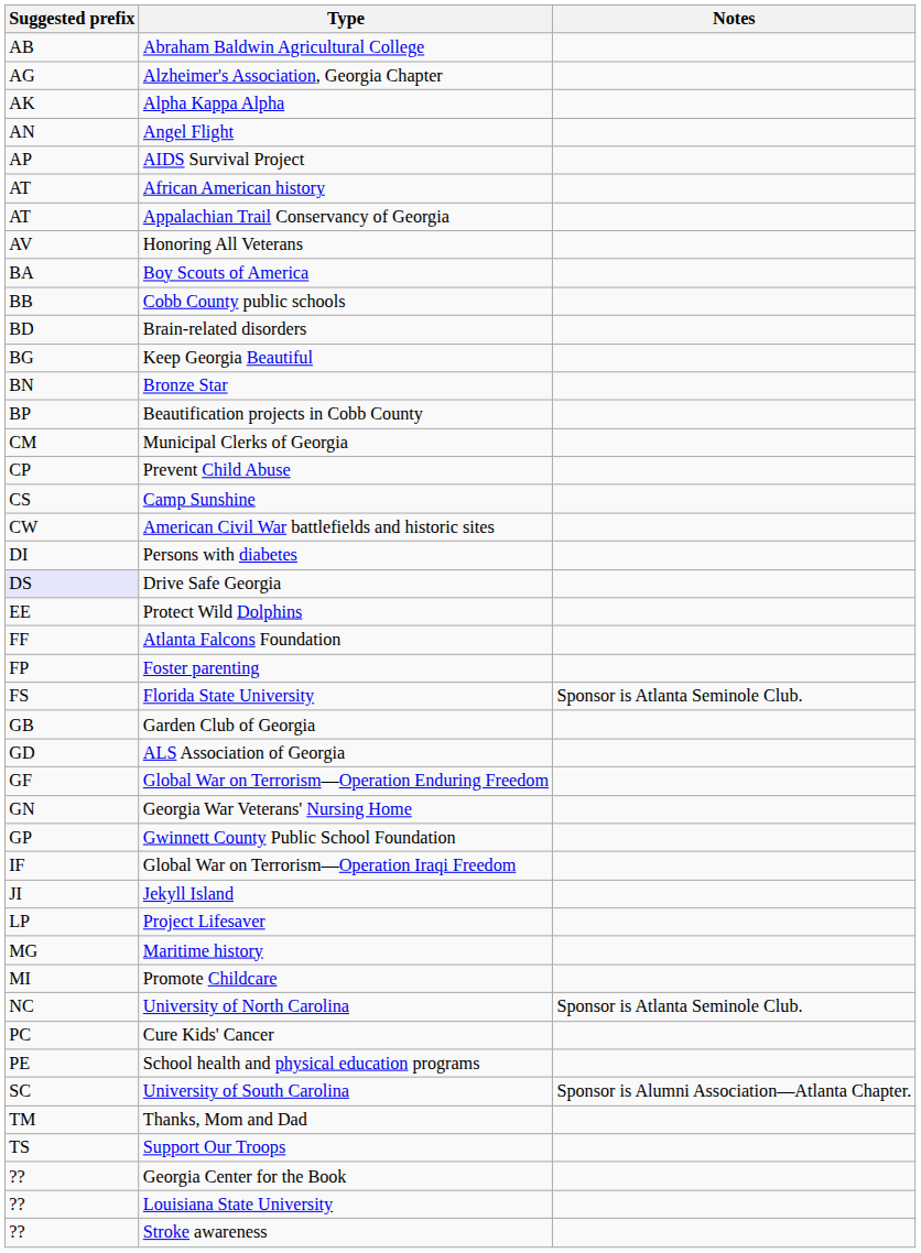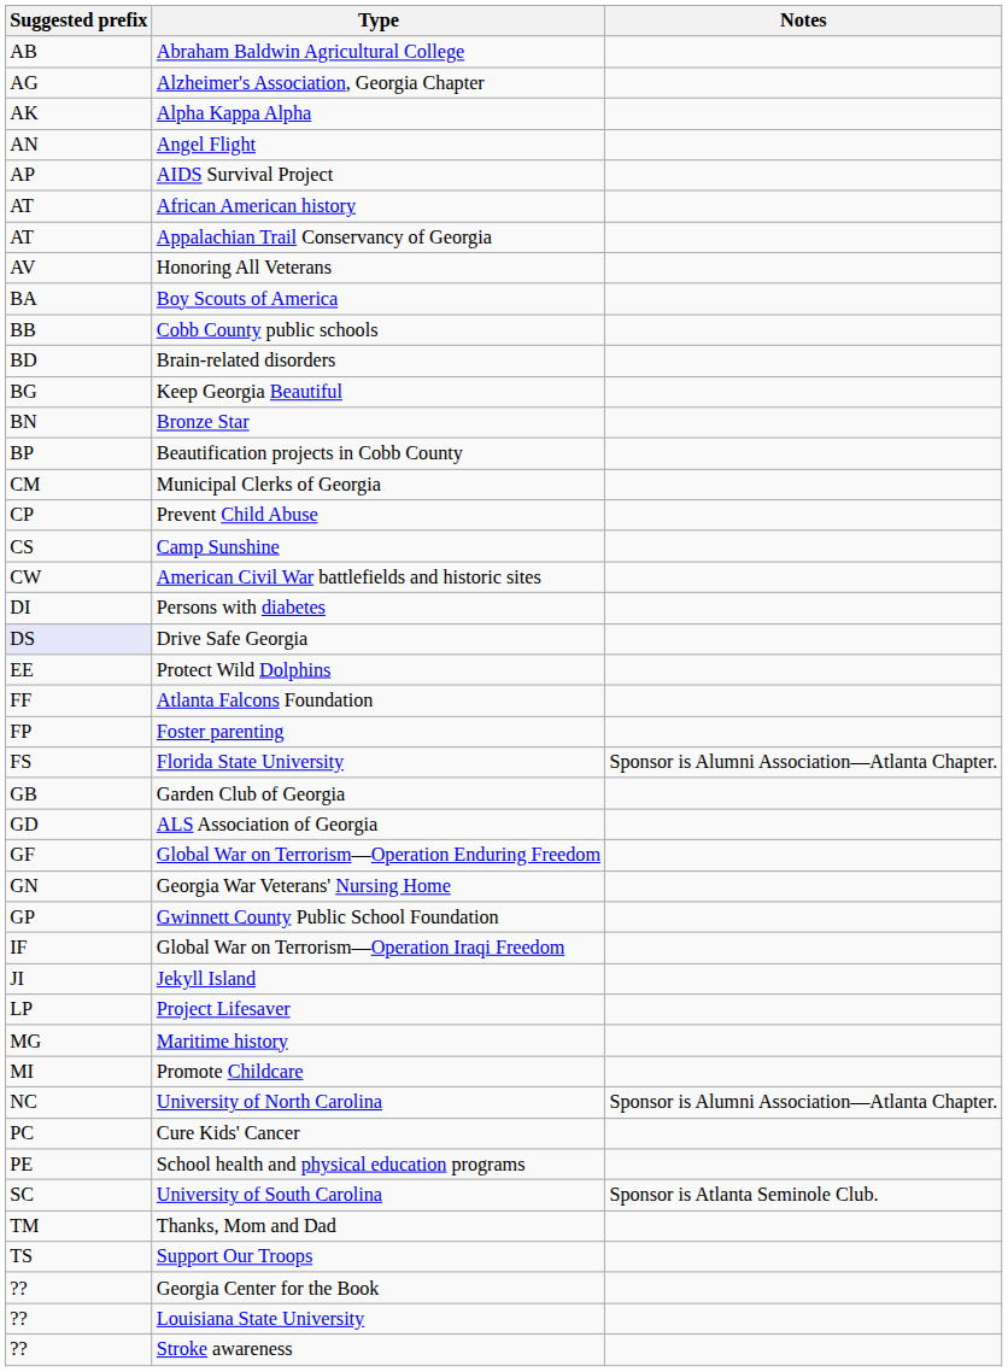 <table class=wikitable>
 <tr>
 <th>Suggested prefix</th>
 <th>Type</th>
 <th>Notes</th>
 </tr>
 <tr>
 <td>AB</td>
 <td><a href='#'>Abraham Baldwin Agricultural College</a></td>
 <td></td>
 </tr>
 <tr>
 <td>AG</td>
 <td><a href='#'>Alzheimer's Association</a>, Georgia Chapter</td>
 <td></td>
 </tr>
 <tr>
 <td>AK</td>
 <td><a href='#'>Alpha Kappa Alpha</a></td>
 <td></td>
 </tr>
 <tr>
 <td>AN</td>
 <td><a href='#'>Angel Flight</a></td>
 <td></td>
 </tr>
 <tr>
 <td>AP</td>
 <td><a href='#'>AIDS</a> Survival Project</td>
 <td></td>
 </tr>
 <tr>
 <td>AT</td>
 <td><a href='#'>African American history</a></td>
 <td></td>
 </tr>
 <tr>
 <td>AT</td>
 <td><a href='#'>Appalachian Trail</a> Conservancy of Georgia</td>
 <td></td>
 </tr>
 <tr>
 <td>AV</td>
 <td>Honoring All Veterans</td>
 <td></td>
 </tr>
 <tr>
 <td>BA</td>
 <td><a href='#'>Boy Scouts of America</a></td>
 <td></td>
 </tr>
 <tr>
 <td>BB</td>
 <td><a href='#'>Cobb County</a> public schools</td>
 <td></td>
 </tr>
 <tr>
 <td>BD</td>
 <td>Brain-related disorders</td>
 <td></td>
 </tr>
 <tr>
 <td>BG</td>
 <td>Keep Georgia <a href='#'>Beautiful</a></td>
 <td></td>
 </tr>
 <tr>
 <td>BN</td>
 <td><a href='#'>Bronze Star</a></td>
 <td></td>
 </tr>
 <tr>
 <td>BP</td>
 <td>Beautification projects in Cobb County</td>
 <td></td>
 </tr>
 <tr>
 <td>CM</td>
 <td>Municipal Clerks of Georgia</td>
 <td></td>
 </tr>
 <tr>
 <td>CP</td>
 <td>Prevent <a href='#'>Child Abuse</a></td>
 <td></td>
 </tr>
 <tr>
 <td>CS</td>
 <td><a href='#'>Camp Sunshine</a></td>
 <td></td>
 </tr>
 <tr>
 <td>CW</td>
 <td><a href='#'>American Civil War</a> battlefields and historic sites</td>
 <td></td>
 </tr>
 <tr>
 <td>DI</td>
 <td>Persons with <a href='#'>diabetes</a></td>
 <td></td>
 </tr>
 <tr>
 <td style="background: lavender;">DS</td>
 <td>Drive Safe Georgia</td>
 <td></td>
 </tr>
 <tr>
 <td>EE</td>
 <td>Protect Wild <a href='#'>Dolphins</a></td>
 <td></td>
 </tr>
 <tr>
 <td>FF</td>
 <td><a href='#'>Atlanta Falcons</a> Foundation</td>
 <td></td>
 </tr>
 <tr>
 <td>FP</td>
 <td><a href='#'>Foster parenting</a></td>
 <td></td>
 </tr>
 <tr>
 <td>FS</td>
 <td><a href='#'>Florida State University</a></td>
-<td>Sponsor is Atlanta Seminole Club.</td>
+<td>Sponsor is Alumni Association—Atlanta Chapter.</td>
 </tr>
 <tr>
 <td>GB</td>
 <td>Garden Club of Georgia</td>
 <td></td>
 </tr>
 <tr>
 <td>GD</td>
 <td><a href='#'>ALS</a> Association of Georgia</td>
 <td></td>
 </tr>
 <tr>
 <td>GF</td>
 <td><a href='#'>Global War on Terrorism</a>—<a href='#'>Operation Enduring Freedom</a></td>
 <td></td>
 </tr>
 <tr>
 <td>GN</td>
 <td>Georgia War Veterans' <a href='#'>Nursing Home</a></td>
 <td></td>
 </tr>
 <tr>
 <td>GP</td>
 <td><a href='#'>Gwinnett County</a> Public School Foundation</td>
 <td></td>
 </tr>
 <tr>
 <td>IF</td>
 <td>Global War on Terrorism—<a href='#'>Operation Iraqi Freedom</a></td>
 <td></td>
 </tr>
 <tr>
 <td>JI</td>
 <td><a href='#'>Jekyll Island</a></td>
 <td></td>
 </tr>
 <tr>
 <td>LP</td>
 <td><a href='#'>Project Lifesaver</a></td>
 <td></td>
 </tr>
 <tr>
 <td>MG</td>
 <td><a href='#'>Maritime history</a></td>
 <td></td>
 </tr>
 <tr>
 <td>MI</td>
 <td>Promote <a href='#'>Childcare</a></td>
 <td></td>
 </tr>
 <tr>
 <td>NC</td>
 <td><a href='#'>University of North Carolina</a></td>
-<td>Sponsor is Atlanta Seminole Club.</td>
+<td>Sponsor is Alumni Association—Atlanta Chapter.</td>
 </tr>
 <tr>
 <td>PC</td>
 <td>Cure Kids' Cancer</td>
 <td></td>
 </tr>
 <tr>
 <td>PE</td>
 <td>School health and <a href='#'>physical education</a> programs</td>
 <td></td>
 </tr>
 <tr>
 <td>SC</td>
 <td><a href='#'>University of South Carolina</a></td>
-<td>Sponsor is Alumni Association—Atlanta Chapter.</td>
+<td>Sponsor is Atlanta Seminole Club.</td>
 </tr>
 <tr>
 <td>TM</td>
 <td>Thanks, Mom and Dad</td>
 <td></td>
 </tr>
 <tr>
 <td>TS</td>
 <td><a href='#'>Support Our Troops</a></td>
 <td></td>
 </tr>
 <tr>
 <td>??</td>
 <td>Georgia Center for the Book</td>
 <td></td>
 </tr>
 <tr>
 <td>??</td>
 <td><a href='#'>Louisiana State University</a></td>
 <td></td>
 </tr>
 <tr>
 <td>??</td>
 <td><a href='#'>Stroke</a> awareness</td>
 <td></td>
 </tr>
 </table>
